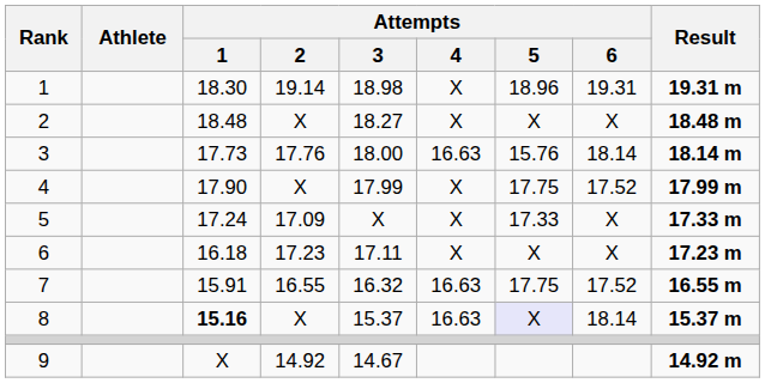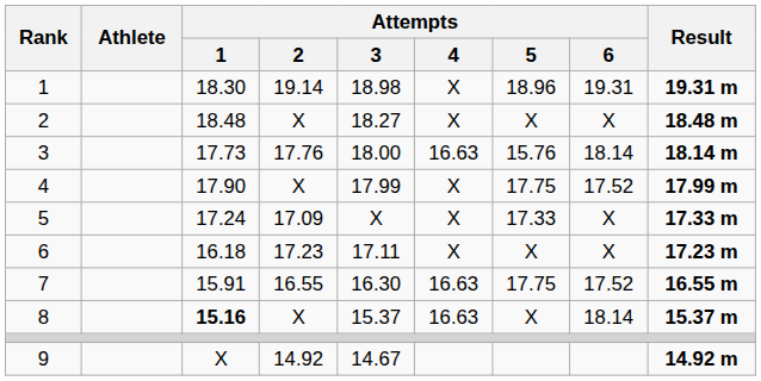 <table class="wikitable" style=" text-align:center; font-size:110%;" width="75%">
 <tr>
 <th rowspan="2">Rank</th>
 <th rowspan="2">Athlete</th>
 <th colspan="6">Attempts</th>
 <th rowspan="2">Result</th>
 </tr>
 <tr>
 <th>1</th>
 <th>2</th>
 <th>3</th>
 <th>4</th>
 <th>5</th>
 <th>6</th>
 </tr>
 <tr>
 <td>1</td>
 <td align=left></td>
 <td>18.30</td>
 <td>19.14</td>
 <td>18.98</td>
 <td>X</td>
 <td>18.96</td>
 <td>19.31</td>
 <td><strong>19.31 m</strong></td>
 </tr>
 <tr>
 <td>2</td>
 <td align=left></td>
 <td>18.48</td>
 <td>X</td>
 <td>18.27</td>
 <td>X</td>
 <td>X</td>
 <td>X</td>
 <td><strong>18.48 m</strong></td>
 </tr>
 <tr>
 <td>3</td>
 <td align=left></td>
 <td>17.73</td>
 <td>17.76</td>
 <td>18.00</td>
 <td>16.63</td>
 <td>15.76</td>
 <td>18.14</td>
 <td><strong>18.14 m</strong> </td>
 </tr>
 <tr>
 <td>4</td>
 <td align=left></td>
 <td>17.90</td>
 <td>X</td>
 <td>17.99</td>
 <td>X</td>
 <td>17.75</td>
 <td>17.52</td>
 <td><strong>17.99 m</strong></td>
 </tr>
 <tr>
 <td>5</td>
 <td align=left></td>
 <td>17.24</td>
 <td>17.09</td>
 <td>X</td>
 <td>X</td>
 <td>17.33</td>
 <td>X</td>
 <td><strong>17.33 m</strong></td>
 </tr>
 <tr>
 <td>6</td>
 <td align=left></td>
 <td>16.18</td>
 <td>17.23</td>
 <td>17.11</td>
 <td>X</td>
 <td>X</td>
 <td>X</td>
 <td><strong>17.23 m </strong></td>
 </tr>
 <tr>
 <td>7</td>
 <td align=left></td>
 <td>15.91</td>
 <td>16.55</td>
-<td>16.32</td>
+<td>16.30</td>
 <td>16.63</td>
 <td>17.75</td>
 <td>17.52</td>
 <td><strong>16.55 m</strong></td>
 </tr>
 <tr>
 <td>8</td>
 <td align=left></td>
 <td><strong>15.16</strong></td>
 <td>X</td>
 <td>15.37</td>
 <td>16.63</td>
-<td style="background: lavender;">X</td>
+<td>X</td>
 <td>18.14</td>
 <td><strong>15.37 m</strong></td>
 </tr>
 <tr>
 <td colspan=9 bgcolor=lightgray></td>
 </tr>
 <tr>
 <td>9</td>
 <td align=left></td>
 <td>X</td>
 <td>14.92</td>
 <td>14.67</td>
 <td></td>
 <td></td>
 <td></td>
 <td><strong>14.92 m</strong></td>
 </tr>
 </table>
